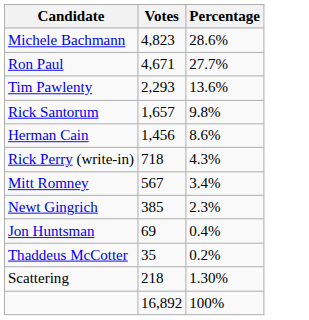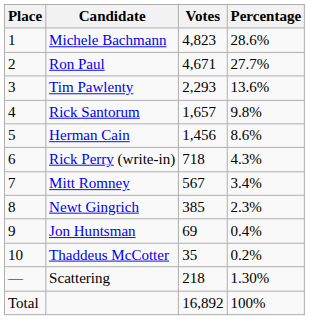 <table class="wikitable">
 <tr>
+<th>Place</th>
 <th>Candidate</th>
 <th>Votes</th>
 <th>Percentage</th>
 </tr>
 <tr>
+<td>1</td>
 <td><a href='#'>Michele Bachmann</a></td>
 <td>4,823</td>
 <td>28.6%</td>
 </tr>
 <tr>
+<td>2</td>
 <td><a href='#'>Ron Paul</a></td>
 <td>4,671</td>
 <td>27.7%</td>
 </tr>
 <tr>
+<td>3</td>
 <td><a href='#'>Tim Pawlenty</a></td>
 <td>2,293</td>
 <td>13.6%</td>
 </tr>
 <tr>
+<td>4</td>
 <td><a href='#'>Rick Santorum</a></td>
 <td>1,657</td>
 <td>9.8%</td>
 </tr>
 <tr>
+<td>5</td>
 <td><a href='#'>Herman Cain</a></td>
 <td>1,456</td>
 <td>8.6%</td>
 </tr>
 <tr>
+<td>6</td>
 <td><a href='#'>Rick Perry</a> (write-in)</td>
 <td>718</td>
 <td>4.3%</td>
 </tr>
 <tr>
+<td>7</td>
 <td><a href='#'>Mitt Romney</a></td>
 <td>567</td>
 <td>3.4%</td>
 </tr>
 <tr>
+<td>8</td>
 <td><a href='#'>Newt Gingrich</a></td>
 <td>385</td>
 <td>2.3%</td>
 </tr>
 <tr>
+<td>9</td>
 <td><a href='#'>Jon Huntsman</a></td>
 <td>69</td>
 <td>0.4%</td>
 </tr>
 <tr>
+<td>10</td>
 <td><a href='#'>Thaddeus McCotter</a></td>
 <td>35</td>
 <td>0.2%</td>
 </tr>
 <tr>
+<td>—</td>
 <td>Scattering</td>
 <td>218</td>
 <td>1.30%</td>
 </tr>
 <tr>
+<td>Total</td>
 <td></td>
 <td>16,892</td>
 <td>100%</td>
 </tr>
 </table>
